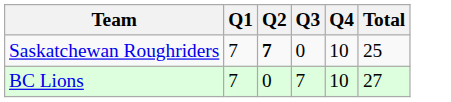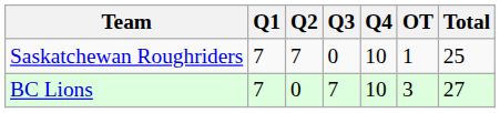 <table class="wikitable">
 <tr>
 <th>Team</th>
 <th>Q1</th>
 <th>Q2</th>
 <th>Q3</th>
 <th>Q4</th>
+<th>OT</th>
 <th>Total</th>
 </tr>
 <tr>
 <td><a href='#'>Saskatchewan Roughriders</a></td>
 <td>7</td>
-<td><strong>7</strong></td>
+<td>7</td>
 <td>0</td>
 <td>10</td>
+<td>1</td>
 <td>25</td>
 </tr>
 <tr style="background-color:#DDFFDD">
 <td><a href='#'>BC Lions</a></td>
 <td>7</td>
 <td>0</td>
 <td>7</td>
 <td>10</td>
+<td>3</td>
 <td>27</td>
 </tr>
 </table>
